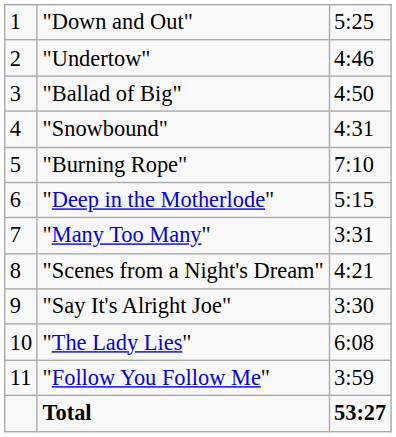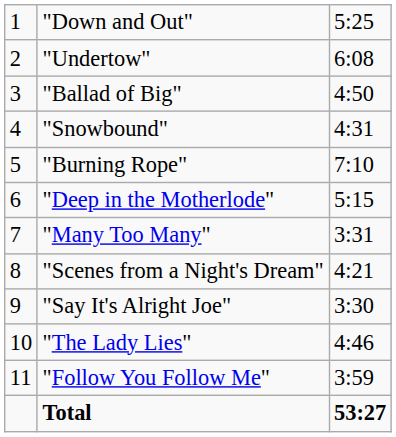 <table class="wikitable">
 <tr>
 <td>1</td>
 <td>"Down and Out"</td>
 <td>5:25</td>
 </tr>
 <tr>
 <td>2</td>
 <td>"Undertow"</td>
-<td>4:46</td>
+<td>6:08</td>
 </tr>
 <tr>
 <td>3</td>
 <td>"Ballad of Big"</td>
 <td>4:50</td>
 </tr>
 <tr>
 <td>4</td>
 <td>"Snowbound"</td>
 <td>4:31</td>
 </tr>
 <tr>
 <td>5</td>
 <td>"Burning Rope"</td>
 <td>7:10</td>
 </tr>
 <tr>
 <td>6</td>
 <td>"<a href='#'>Deep in the Motherlode</a>"</td>
 <td>5:15</td>
 </tr>
 <tr>
 <td>7</td>
 <td>"<a href='#'>Many Too Many</a>"</td>
 <td>3:31</td>
 </tr>
 <tr>
 <td>8</td>
 <td>"Scenes from a Night's Dream"</td>
 <td>4:21</td>
 </tr>
 <tr>
 <td>9</td>
 <td>"Say It's Alright Joe"</td>
 <td>3:30</td>
 </tr>
 <tr>
 <td>10</td>
 <td>"<a href='#'>The Lady Lies</a>"</td>
-<td>6:08</td>
+<td>4:46</td>
 </tr>
 <tr>
 <td>11</td>
 <td>"<a href='#'>Follow You Follow Me</a>"</td>
 <td>3:59</td>
 </tr>
 <tr>
 <td></td>
 <td><strong>Total</strong></td>
 <td><strong>53:27</strong></td>
 </tr>
 </table>
